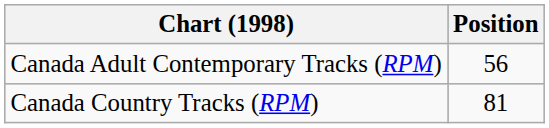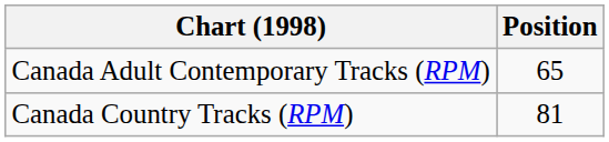 <table class="wikitable sortable">
 <tr>
 <th scope="col">Chart (1998)</th>
 <th scope="col">Position</th>
 </tr>
 <tr>
 <td>Canada Adult Contemporary Tracks (<em><a href='#'>RPM</a></em>)</td>
-<td align="center">56</td>
+<td align="center">65</td>
 </tr>
 <tr>
 <td>Canada Country Tracks (<em><a href='#'>RPM</a></em>)</td>
 <td align="center">81</td>
 </tr>
 </table>
